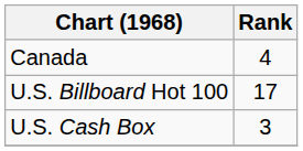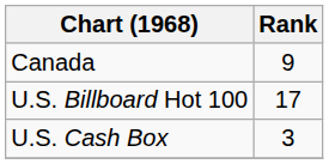 <table class="wikitable sortable">
 <tr>
 <th align="left">Chart (1968)</th>
 <th style="text-align:center;">Rank</th>
 </tr>
 <tr>
 <td>Canada</td>
-<td style="text-align:center;">4</td>
+<td style="text-align:center;">9</td>
 </tr>
 <tr>
 <td>U.S. <em>Billboard</em> Hot 100</td>
 <td style="text-align:center;">17</td>
 </tr>
 <tr>
 <td>U.S. <em>Cash Box</em></td>
 <td style="text-align:center;">3</td>
 </tr>
 <tr>
 </tr>
 </table>
